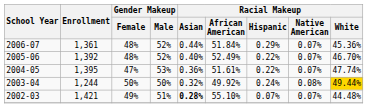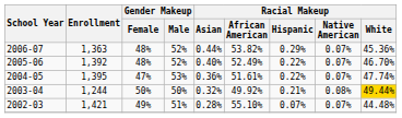 <table class="wikitable" style="font-size: 95%;">
 <tr>
 <th rowspan="2">School Year</th>
 <th rowspan="2">Enrollment</th>
 <th colspan="2">Gender Makeup</th>
 <th colspan="5">Racial Makeup</th>
 </tr>
 <tr>
 <th>Female</th>
 <th>Male</th>
 <th>Asian</th>
 <th>African <br>American</th>
 <th>Hispanic</th>
 <th>Native <br>American</th>
 <th>White</th>
 </tr>
 <tr>
 <td align="left">2006-07</td>
-<td align="center">1,361</td>
+<td align="center">1,363</td>
 <td align="center">48%</td>
 <td align="center">52%</td>
 <td align="center">0.44%</td>
-<td align="center">51.84%</td>
+<td align="center">53.82%</td>
 <td align="center">0.29%</td>
 <td align="center">0.07%</td>
 <td align="center">45.36%</td>
 </tr>
 <tr>
 <td align="left">2005-06</td>
 <td align="center">1,392</td>
 <td align="center">48%</td>
 <td align="center">52%</td>
 <td align="center">0.40%</td>
 <td align="center">52.49%</td>
 <td align="center">0.22%</td>
 <td align="center">0.07%</td>
 <td align="center">46.70%</td>
 </tr>
 <tr>
 <td align="left">2004-05</td>
 <td align="center">1,395</td>
 <td align="center">47%</td>
 <td align="center">53%</td>
 <td align="center">0.36%</td>
 <td align="center">51.61%</td>
 <td align="center">0.22%</td>
 <td align="center">0.07%</td>
 <td align="center">47.74%</td>
 </tr>
 <tr>
 <td align="left">2003-04</td>
 <td align="center">1,244</td>
 <td align="center">50%</td>
 <td align="center">50%</td>
 <td align="center">0.32%</td>
 <td align="center">49.92%</td>
-<td align="center">0.24%</td>
+<td align="center">0.21%</td>
 <td align="center">0.08%</td>
 <td align="center" style="background: gold;">49.44%</td>
 </tr>
 <tr>
 <td align="left">2002-03</td>
 <td align="center">1,421</td>
 <td align="center">49%</td>
 <td align="center">51%</td>
-<td align="center"><strong>0.28%</strong></td>
+<td align="center">0.28%</td>
 <td align="center">55.10%</td>
 <td align="center">0.07%</td>
 <td align="center">0.07%</td>
 <td align="center">44.48%</td>
 </tr>
 <tr>
 </tr>
 </table>
